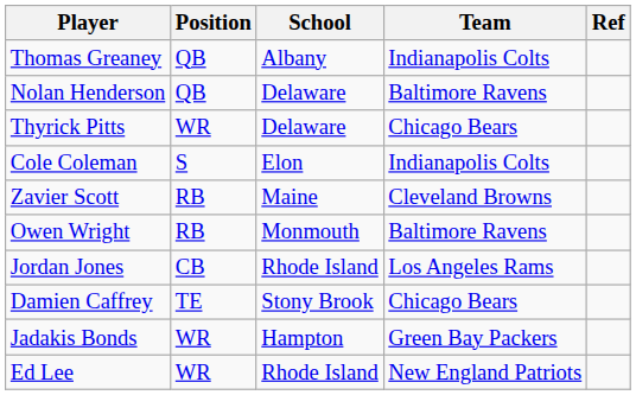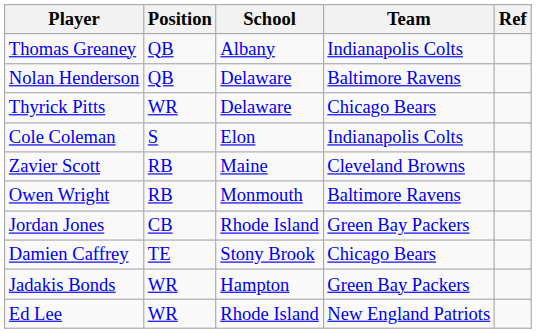 <table class="wikitable sortable" border="1">
 <tr>
 <th>Player</th>
 <th>Position</th>
 <th>School</th>
 <th>Team</th>
 <th>Ref</th>
 </tr>
 <tr>
 <td><a href='#'>Thomas Greaney</a></td>
 <td><a href='#'>QB</a></td>
 <td><a href='#'>Albany</a></td>
 <td><a href='#'>Indianapolis Colts</a></td>
 <td></td>
 </tr>
 <tr>
 <td><a href='#'>Nolan Henderson</a></td>
 <td><a href='#'>QB</a></td>
 <td><a href='#'>Delaware</a></td>
 <td><a href='#'>Baltimore Ravens</a></td>
 <td></td>
 </tr>
 <tr>
 <td><a href='#'>Thyrick Pitts</a></td>
 <td><a href='#'>WR</a></td>
 <td><a href='#'>Delaware</a></td>
 <td><a href='#'>Chicago Bears</a></td>
 <td></td>
 </tr>
 <tr>
 <td><a href='#'>Cole Coleman</a></td>
 <td><a href='#'>S</a></td>
 <td><a href='#'>Elon</a></td>
 <td><a href='#'>Indianapolis Colts</a></td>
 <td></td>
 </tr>
 <tr>
 <td><a href='#'>Zavier Scott</a></td>
 <td><a href='#'>RB</a></td>
 <td><a href='#'>Maine</a></td>
 <td><a href='#'>Cleveland Browns</a></td>
 <td></td>
 </tr>
 <tr>
 <td><a href='#'>Owen Wright</a></td>
 <td><a href='#'>RB</a></td>
 <td><a href='#'>Monmouth</a></td>
 <td><a href='#'>Baltimore Ravens</a></td>
 <td></td>
 </tr>
 <tr>
 <td><a href='#'>Jordan Jones</a></td>
 <td><a href='#'>CB</a></td>
 <td><a href='#'>Rhode Island</a></td>
-<td><a href='#'>Los Angeles Rams</a></td>
+<td><a href='#'>Green Bay Packers</a></td>
 <td></td>
 </tr>
 <tr>
 <td><a href='#'>Damien Caffrey</a></td>
 <td><a href='#'>TE</a></td>
 <td><a href='#'>Stony Brook</a></td>
 <td><a href='#'>Chicago Bears</a></td>
 <td></td>
 </tr>
 <tr>
 <td><a href='#'>Jadakis Bonds</a></td>
 <td><a href='#'>WR</a></td>
 <td><a href='#'>Hampton</a></td>
 <td><a href='#'>Green Bay Packers</a></td>
 <td></td>
 </tr>
 <tr>
 <td><a href='#'>Ed Lee</a></td>
 <td><a href='#'>WR</a></td>
 <td><a href='#'>Rhode Island</a></td>
 <td><a href='#'>New England Patriots</a></td>
 <td></td>
 </tr>
 </table>
